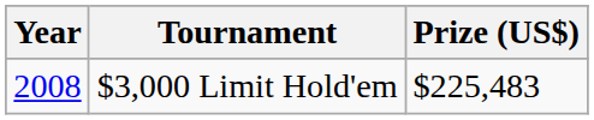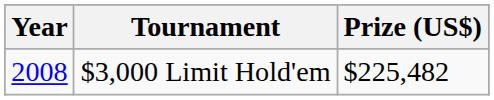 <table class="wikitable">
 <tr>
 <th>Year</th>
 <th>Tournament</th>
 <th>Prize (US$)</th>
 </tr>
 <tr>
 <td><a href='#'>2008</a></td>
 <td>$3,000 Limit Hold'em</td>
-<td>$225,483</td>
+<td>$225,482</td>
 </tr>
 </table>
